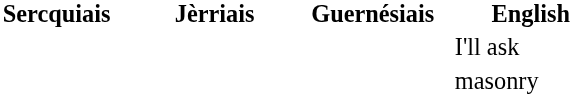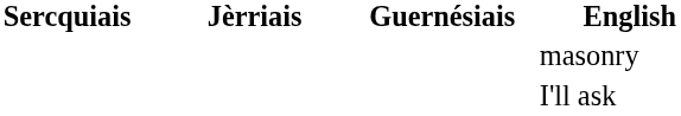 <table>
 <tr>
 <th style="width:100px;">Sercquiais</th>
 <th style="width:100px;">Jèrriais</th>
 <th style="width:100px;">Guernésiais</th>
 <th style="width:100px;">English</th>
 </tr>
 <tr>
 <td></td>
 <td></td>
 <td></td>
-<td>I'll ask</td>
+<td>masonry</td>
 </tr>
 <tr>
 <td></td>
 <td></td>
 <td></td>
-<td>masonry</td>
+<td>I'll ask</td>
 </tr>
 </table>
